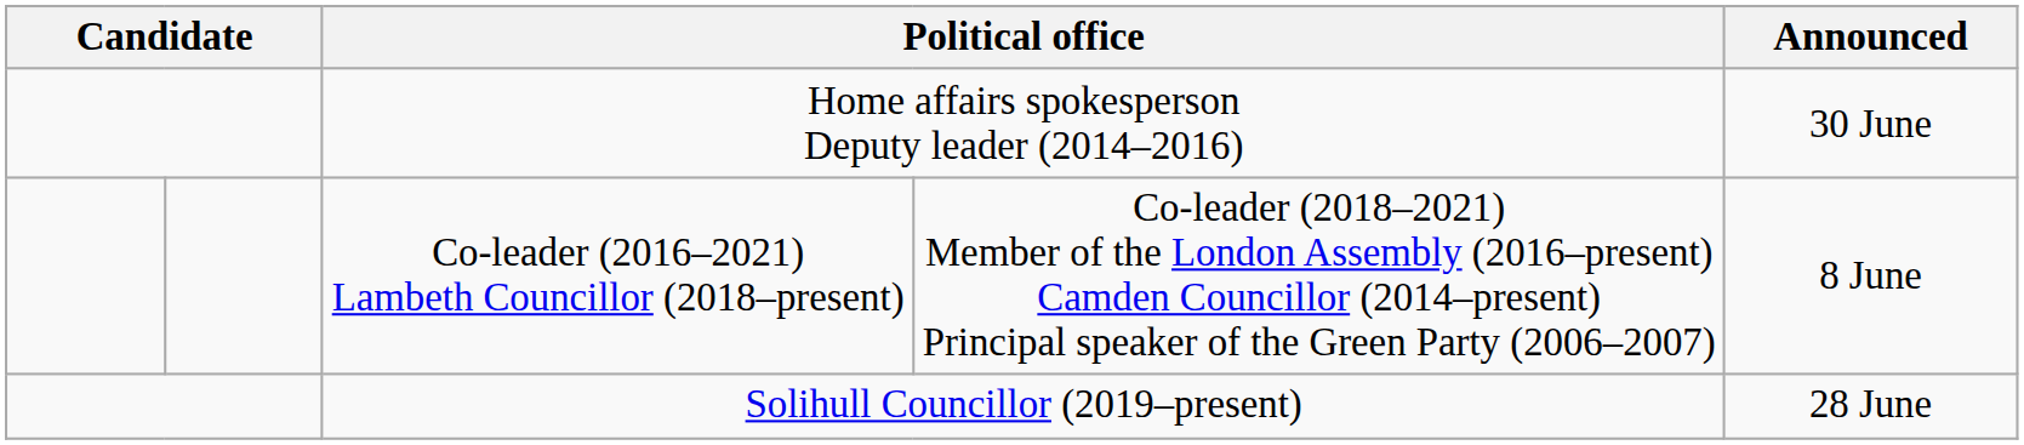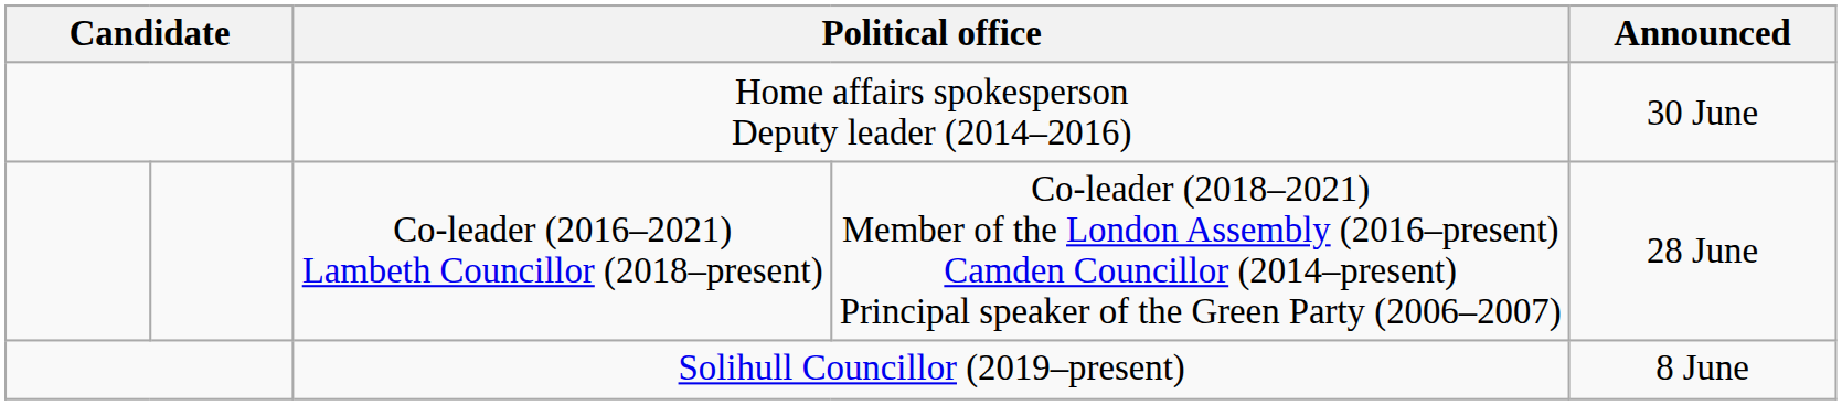 <table class="wikitable sortable" style="text-align:center">
 <tr>
 <th scope = "col" colspan = "2" style = "width: 120px;">Candidate</th>
 <th scope = "col" colspan = "2" style = "width: 300px;">Political office</th>
 <th scope = "col" style = "width: 110px;">Announced</th>
 </tr>
 <tr>
 <td colspan = "2"><br></td>
 <td colspan = "2">Home affairs spokesperson<br>Deputy leader (2014–2016)</td>
 <td>30 June</td>
 </tr>
 <tr>
 <td><br></td>
 <td><br></td>
 <td>Co-leader (2016–2021)<br><a href='#'>Lambeth Councillor</a> (2018–present)</td>
 <td>Co-leader (2018–2021)<br>Member of the <a href='#'>London Assembly</a> (2016–present)<br><a href='#'>Camden Councillor</a> (2014–present)<br>Principal speaker of the Green Party (2006–2007)</td>
-<td>8 June</td>
+<td>28 June</td>
 </tr>
 <tr>
 <td colspan = "2"><br></td>
 <td colspan = "2"><a href='#'>Solihull Councillor</a> (2019–present)</td>
-<td>28 June</td>
+<td>8 June</td>
 </tr>
 </table>
